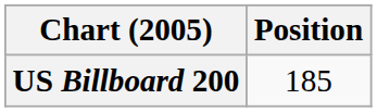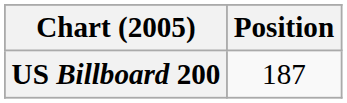 <table class="wikitable plainrowheaders" style="text-align:center">
 <tr>
 <th scope="col">Chart (2005)</th>
 <th scope="col">Position</th>
 </tr>
 <tr>
 <th scope="row">US <em>Billboard</em> 200</th>
-<td>185</td>
+<td>187</td>
 </tr>
 </table>
